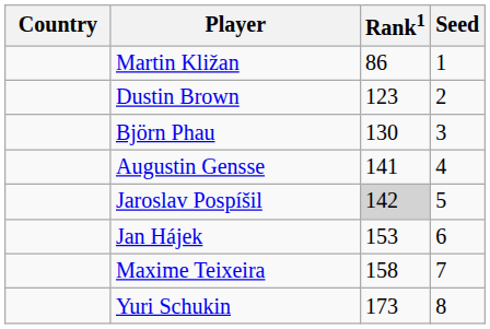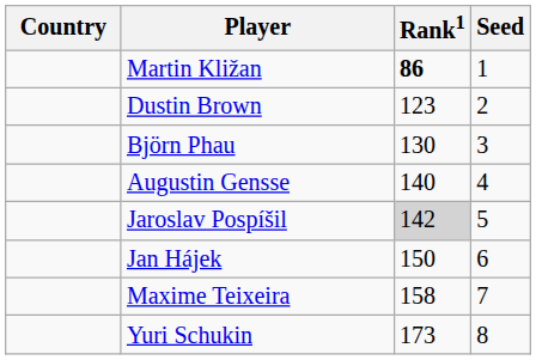 <table class="sortable wikitable">
 <tr>
 <th width="70">Country</th>
 <th width="175">Player</th>
 <th>Rank<sup>1</sup></th>
 <th>Seed</th>
 </tr>
 <tr>
 <td></td>
 <td><a href='#'>Martin Kližan</a></td>
-<td>86</td>
+<td><strong>86</strong></td>
 <td>1</td>
 </tr>
 <tr>
 <td></td>
 <td><a href='#'>Dustin Brown</a></td>
 <td>123</td>
 <td>2</td>
 </tr>
 <tr>
 <td></td>
 <td><a href='#'>Björn Phau</a></td>
 <td>130</td>
 <td>3</td>
 </tr>
 <tr>
 <td></td>
 <td><a href='#'>Augustin Gensse</a></td>
-<td>141</td>
+<td>140</td>
 <td>4</td>
 </tr>
 <tr>
 <td></td>
 <td><a href='#'>Jaroslav Pospíšil</a></td>
 <td style="background: lightgrey;">142</td>
 <td>5</td>
 </tr>
 <tr>
 <td></td>
 <td><a href='#'>Jan Hájek</a></td>
-<td>153</td>
+<td>150</td>
 <td>6</td>
 </tr>
 <tr>
 <td></td>
 <td><a href='#'>Maxime Teixeira</a></td>
 <td>158</td>
 <td>7</td>
 </tr>
 <tr>
 <td></td>
 <td><a href='#'>Yuri Schukin</a></td>
 <td>173</td>
 <td>8</td>
 </tr>
 </table>
